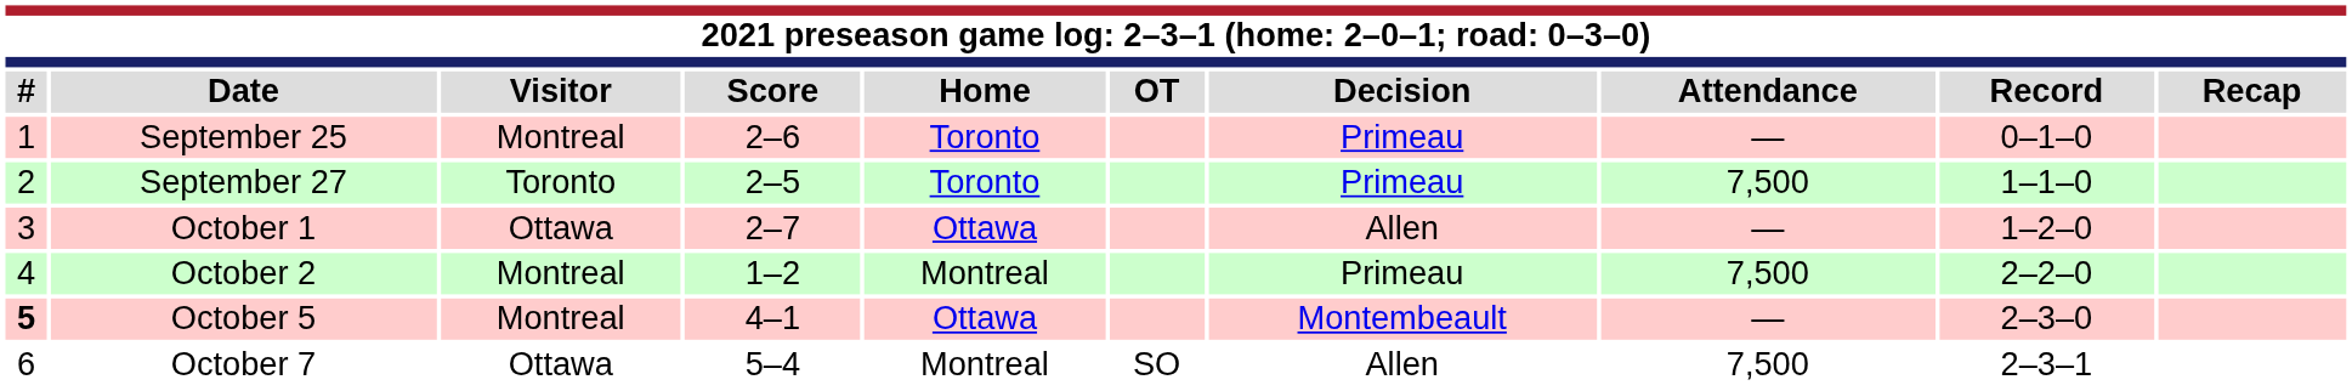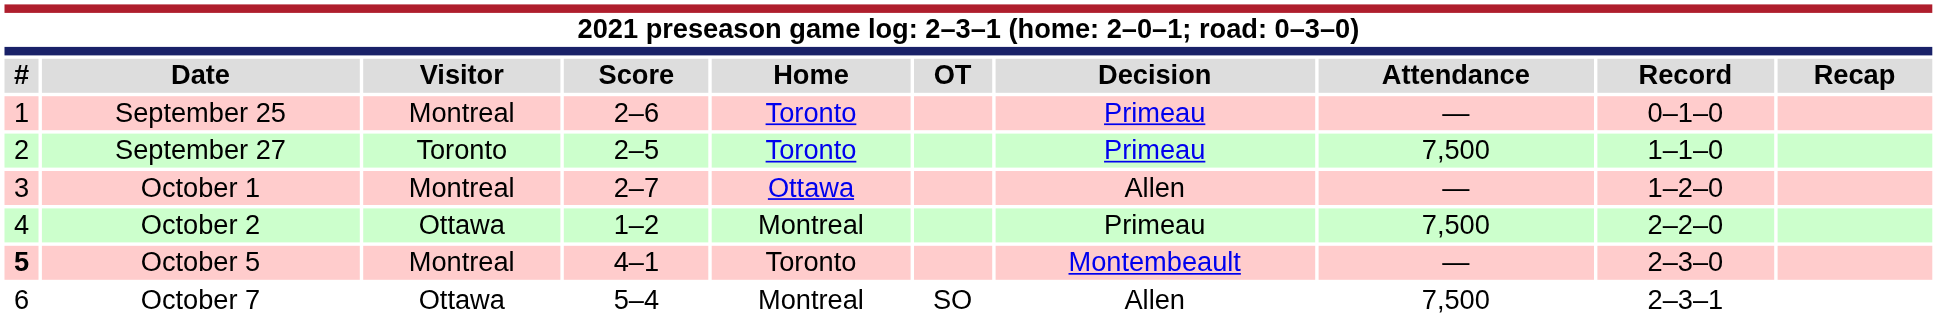 <table class="toccolours collapsible collapsed" style="width:90%; clear:both; margin:1.5em auto; text-align:center;">
 <tr>
 <th colspan="10" style="background:#FFFFFF; border-top:#AF1E2D 5px solid; border-bottom:#192168 5px solid;">2021 preseason game log: 2–3–1  (home: 2–0–1; road: 0–3–0)</th>
 </tr>
 <tr style="background:#ddd;">
 <th>#</th>
 <th>Date</th>
 <th>Visitor</th>
 <th>Score</th>
 <th>Home</th>
 <th>OT</th>
 <th>Decision</th>
 <th>Attendance</th>
 <th>Record</th>
 <th>Recap</th>
 </tr>
 <tr style="background:#fcc;">
 <td>1</td>
 <td>September 25</td>
 <td>Montreal</td>
 <td>2–6</td>
 <td><a href='#'>Toronto</a></td>
 <td></td>
 <td><a href='#'>Primeau</a></td>
 <td>—</td>
 <td>0–1–0</td>
 <td></td>
 </tr>
 <tr style="background:#cfc;">
 <td>2</td>
 <td>September 27</td>
 <td>Toronto</td>
 <td>2–5</td>
 <td><a href='#'>Toronto</a></td>
 <td></td>
 <td><a href='#'>Primeau</a></td>
 <td>7,500</td>
 <td>1–1–0</td>
 <td></td>
 </tr>
 <tr style="background:#fcc;">
 <td>3</td>
 <td>October 1</td>
-<td>Ottawa</td>
+<td>Montreal</td>
 <td>2–7</td>
 <td><a href='#'>Ottawa</a></td>
 <td></td>
 <td>Allen</td>
 <td>—</td>
 <td>1–2–0</td>
 <td></td>
 </tr>
 <tr style="background:#cfc;">
 <td>4</td>
 <td>October 2</td>
-<td>Montreal</td>
+<td>Ottawa</td>
 <td>1–2</td>
 <td>Montreal</td>
 <td></td>
 <td>Primeau</td>
 <td>7,500</td>
 <td>2–2–0</td>
 <td></td>
 </tr>
 <tr style="background:#fcc;">
 <td><strong>5</strong></td>
 <td>October 5</td>
 <td>Montreal</td>
 <td>4–1</td>
-<td><a href='#'>Ottawa</a></td>
+<td>Toronto</td>
 <td></td>
 <td><a href='#'>Montembeault</a></td>
 <td>—</td>
 <td>2–3–0</td>
 <td></td>
 </tr>
 <tr style="background:#fff;">
 <td>6</td>
 <td>October 7</td>
 <td>Ottawa</td>
 <td>5–4</td>
 <td>Montreal</td>
 <td>SO</td>
 <td>Allen</td>
 <td>7,500</td>
 <td>2–3–1</td>
 <td></td>
 </tr>
 <tr>
 </tr>
 </table>
